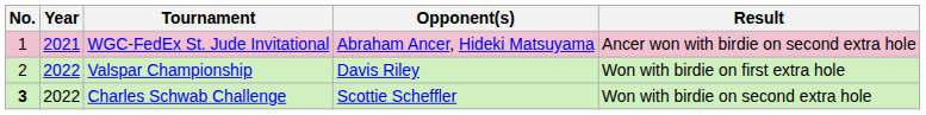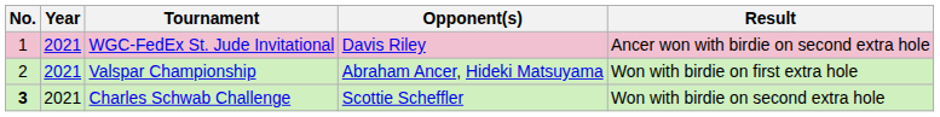 <table class="wikitable" style="font-size:95%;">
 <tr>
 <th>No.</th>
 <th>Year</th>
 <th>Tournament</th>
 <th>Opponent(s)</th>
 <th>Result</th>
 </tr>
 <tr style="background:#F2C1D1;">
 <td align=center>1</td>
 <td><a href='#'>2021</a></td>
 <td><a href='#'>WGC-FedEx St. Jude Invitational</a></td>
-<td> <a href='#'>Abraham Ancer</a>,  <a href='#'>Hideki Matsuyama</a></td>
+<td> <a href='#'>Davis Riley</a></td>
 <td>Ancer won with birdie on second extra hole</td>
 </tr>
 <tr style="background:#D0F0C0;">
 <td align=center>2</td>
-<td><a href='#'>2022</a></td>
+<td><a href='#'>2021</a></td>
 <td><a href='#'>Valspar Championship</a></td>
-<td> <a href='#'>Davis Riley</a></td>
+<td> <a href='#'>Abraham Ancer</a>,  <a href='#'>Hideki Matsuyama</a></td>
 <td>Won with birdie on first extra hole</td>
 </tr>
 <tr style="background:#D0F0C0;">
 <td align=center><strong>3</strong></td>
-<td>2022</td>
+<td>2021</td>
 <td><a href='#'>Charles Schwab Challenge</a></td>
 <td> <a href='#'>Scottie Scheffler</a></td>
 <td>Won with birdie on second extra hole</td>
 </tr>
 </table>
